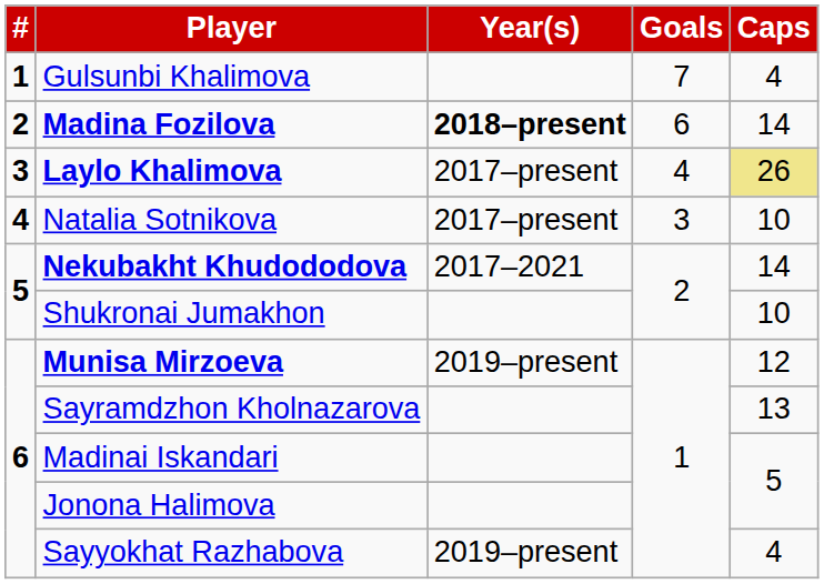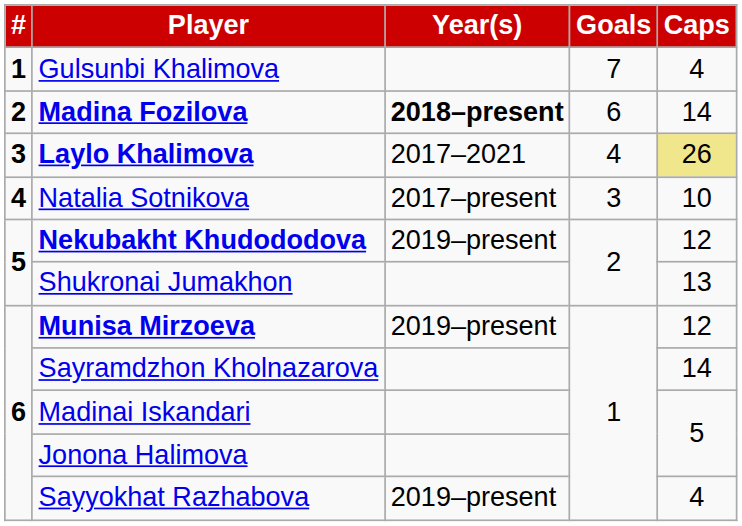 <table class="wikitable sortable">
 <tr>
 <th style="background:#CC0000;color:white">#</th>
 <th style="background:#CC0000;color:white">Player</th>
 <th style="background:#CC0000;color:white">Year(s)</th>
 <th style="background:#CC0000;color:white">Goals</th>
 <th style="background:#CC0000;color:white">Caps</th>
 </tr>
 <tr>
 <td align=center><strong>1</strong></td>
 <td><a href='#'>Gulsunbi Khalimova</a></td>
 <td></td>
 <td align=center>7</td>
 <td align=center>4</td>
 </tr>
 <tr>
 <td align=center><strong>2</strong></td>
 <td><strong><a href='#'>Madina Fozilova</a></strong></td>
 <td><strong>2018–present</strong></td>
 <td align=center>6</td>
 <td align=center>14</td>
 </tr>
 <tr>
 <td align=center><strong>3</strong></td>
 <td><strong><a href='#'>Laylo Khalimova</a></strong></td>
-<td>2017–present</td>
+<td>2017–2021</td>
 <td align=center>4</td>
 <td align=center style="background: khaki;">26</td>
 </tr>
 <tr>
 <td align=center><strong>4</strong></td>
 <td><a href='#'>Natalia Sotnikova</a></td>
 <td>2017–present</td>
 <td align=center>3</td>
 <td align=center>10</td>
 </tr>
 <tr>
 <td align=center rowspan=2><strong>5</strong></td>
 <td><strong><a href='#'>Nekubakht Khudododova</a></strong></td>
-<td>2017–2021</td>
+<td>2019–present</td>
 <td align=center rowspan=2>2</td>
-<td align=center>14</td>
+<td align=center>12</td>
 </tr>
 <tr>
 <td><a href='#'>Shukronai Jumakhon</a></td>
 <td></td>
-<td align=center>10</td>
+<td align=center>13</td>
 </tr>
 <tr>
 <td align=center rowspan=5><strong>6</strong></td>
 <td><strong><a href='#'>Munisa Mirzoeva</a></strong></td>
 <td>2019–present</td>
 <td align=center rowspan=5>1</td>
 <td align=center>12</td>
 </tr>
 <tr>
 <td><a href='#'>Sayramdzhon Kholnazarova</a></td>
 <td></td>
-<td align=center>13</td>
+<td align=center>14</td>
 </tr>
 <tr>
 <td><a href='#'>Madinai Iskandari</a></td>
 <td></td>
 <td align=center rowspan=2>5</td>
 </tr>
 <tr>
 <td><a href='#'>Jonona Halimova</a></td>
 <td></td>
 </tr>
 <tr>
 <td><a href='#'>Sayyokhat Razhabova</a></td>
 <td>2019–present</td>
 <td align=center>4</td>
 </tr>
 </table>
